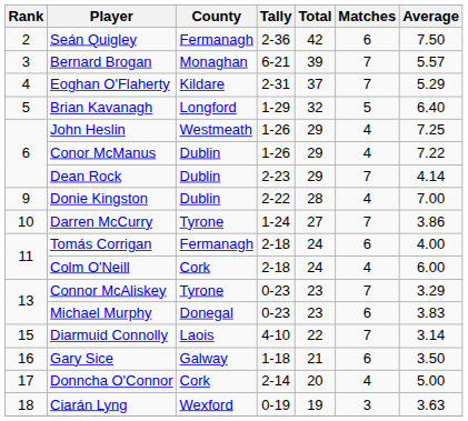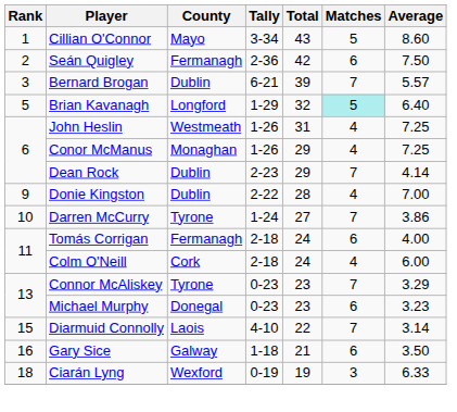 <table class="wikitable sortable">
 <tr>
 <th>Rank</th>
 <th>Player</th>
 <th>County</th>
 <th class="unsortable">Tally</th>
 <th>Total</th>
 <th>Matches</th>
 <th>Average</th>
+</tr>
+<tr>
+<td rowspan=1 align=center>1</td>
+<td><a href='#'>Cillian O'Connor</a></td>
+<td> <a href='#'>Mayo</a></td>
+<td align=center>3-34</td>
+<td align=center>43</td>
+<td align=center>5</td>
+<td align=center>8.60</td>
 </tr>
 <tr>
 <td rowspan=1 align=center>2</td>
 <td><a href='#'>Seán Quigley</a></td>
 <td> <a href='#'>Fermanagh</a></td>
 <td align=center>2-36</td>
 <td align=center>42</td>
 <td align=center>6</td>
 <td align=center>7.50</td>
 </tr>
 <tr>
 <td rowspan=1 align=center>3</td>
 <td><a href='#'>Bernard Brogan</a></td>
-<td> <a href='#'>Monaghan</a></td>
+<td> <a href='#'>Dublin</a></td>
 <td align=center>6-21</td>
 <td align=center>39</td>
 <td align=center>7</td>
 <td align=center>5.57</td>
-</tr>
-<tr>
-<td rowspan=1 align=center>4</td>
-<td><a href='#'>Eoghan O'Flaherty</a></td>
-<td> <a href='#'>Kildare</a></td>
-<td align=center>2-31</td>
-<td align=center>37</td>
-<td align=center>7</td>
-<td align=center>5.29</td>
 </tr>
 <tr>
 <td rowspan=1 align=center>5</td>
 <td><a href='#'>Brian Kavanagh</a></td>
 <td> <a href='#'>Longford</a></td>
 <td align=center>1-29</td>
 <td align=center>32</td>
-<td align=center>5</td>
+<td align=center style="background: paleturquoise;">5</td>
 <td align=center>6.40</td>
 </tr>
 <tr>
 <td rowspan=3 align=center>6</td>
 <td><a href='#'>John Heslin</a></td>
 <td> <a href='#'>Westmeath</a></td>
 <td align=center>1-26</td>
-<td align=center>29</td>
+<td align=center>31</td>
 <td align=center>4</td>
 <td align=center>7.25</td>
 </tr>
 <tr>
 <td><a href='#'>Conor McManus</a></td>
-<td> <a href='#'>Dublin</a></td>
+<td> <a href='#'>Monaghan</a></td>
 <td align=center>1-26</td>
 <td align=center>29</td>
 <td align=center>4</td>
-<td align=center>7.22</td>
+<td align=center>7.25</td>
 </tr>
 <tr>
 <td><a href='#'>Dean Rock</a></td>
 <td> <a href='#'>Dublin</a></td>
 <td align=center>2-23</td>
 <td align=center>29</td>
 <td align=center>7</td>
 <td align=center>4.14</td>
 </tr>
 <tr>
 <td rowspan=1 align=center>9</td>
 <td><a href='#'>Donie Kingston</a></td>
 <td> <a href='#'>Dublin</a></td>
 <td align=center>2-22</td>
 <td align=center>28</td>
 <td align=center>4</td>
 <td align=center>7.00</td>
 </tr>
 <tr>
 <td rowspan=1 align=center>10</td>
 <td><a href='#'>Darren McCurry</a></td>
 <td> <a href='#'>Tyrone</a></td>
 <td align=center>1-24</td>
 <td align=center>27</td>
 <td align=center>7</td>
 <td align=center>3.86</td>
 </tr>
 <tr>
 <td rowspan=2 align=center>11</td>
 <td><a href='#'>Tomás Corrigan</a></td>
 <td> <a href='#'>Fermanagh</a></td>
 <td align=center>2-18</td>
 <td align=center>24</td>
 <td align=center>6</td>
 <td align=center>4.00</td>
 </tr>
 <tr>
 <td><a href='#'>Colm O'Neill</a></td>
 <td> <a href='#'>Cork</a></td>
 <td align=center>2-18</td>
 <td align=center>24</td>
 <td align=center>4</td>
 <td align=center>6.00</td>
 </tr>
 <tr>
 <td rowspan=2 align=center>13</td>
 <td><a href='#'>Connor McAliskey</a></td>
 <td> <a href='#'>Tyrone</a></td>
 <td align=center>0-23</td>
 <td align=center>23</td>
 <td align=center>7</td>
 <td align=center>3.29</td>
 </tr>
 <tr>
 <td><a href='#'>Michael Murphy</a></td>
 <td> <a href='#'>Donegal</a></td>
 <td align=center>0-23</td>
 <td align=center>23</td>
 <td align=center>6</td>
-<td align=center>3.83</td>
+<td align=center>3.23</td>
 </tr>
 <tr>
 <td rowspan=1 align=center>15</td>
 <td><a href='#'>Diarmuid Connolly</a></td>
 <td> <a href='#'>Laois</a></td>
 <td align=center>4-10</td>
 <td align=center>22</td>
 <td align=center>7</td>
 <td align=center>3.14</td>
 </tr>
 <tr>
 <td rowspan=1 align=center>16</td>
 <td><a href='#'>Gary Sice</a></td>
 <td> <a href='#'>Galway</a></td>
 <td align=center>1-18</td>
 <td align=center>21</td>
 <td align=center>6</td>
 <td align=center>3.50</td>
 </tr>
 <tr>
-<td rowspan=1 align=center>17</td>
-<td><a href='#'>Donncha O'Connor</a></td>
-<td> <a href='#'>Cork</a></td>
-<td align=center>2-14</td>
-<td align=center>20</td>
-<td align=center>4</td>
-<td align=center>5.00</td>
-</tr>
-<tr>
 <td rowspan=1 align=center>18</td>
 <td><a href='#'>Ciarán Lyng</a></td>
 <td> <a href='#'>Wexford</a></td>
 <td align=center>0-19</td>
 <td align=center>19</td>
 <td align=center>3</td>
-<td align=center>3.63</td>
+<td align=center>6.33</td>
 </tr>
 <tr>
 </tr>
 </table>
